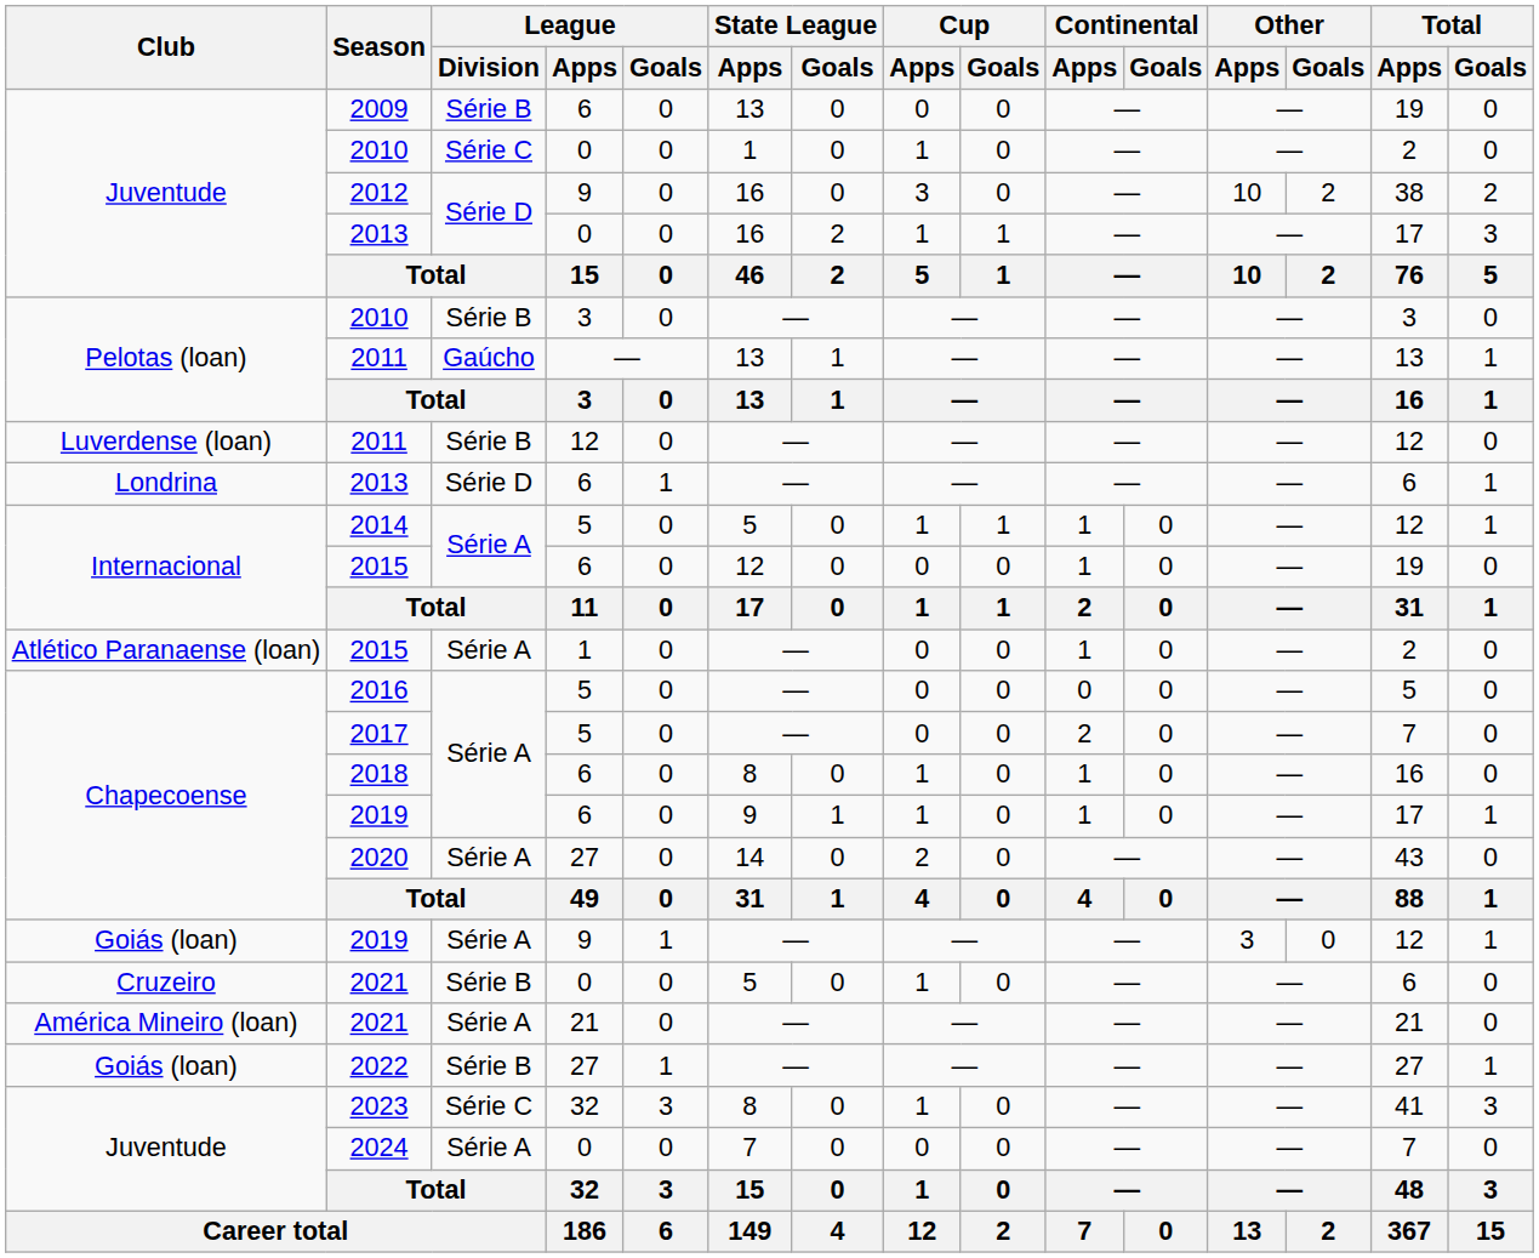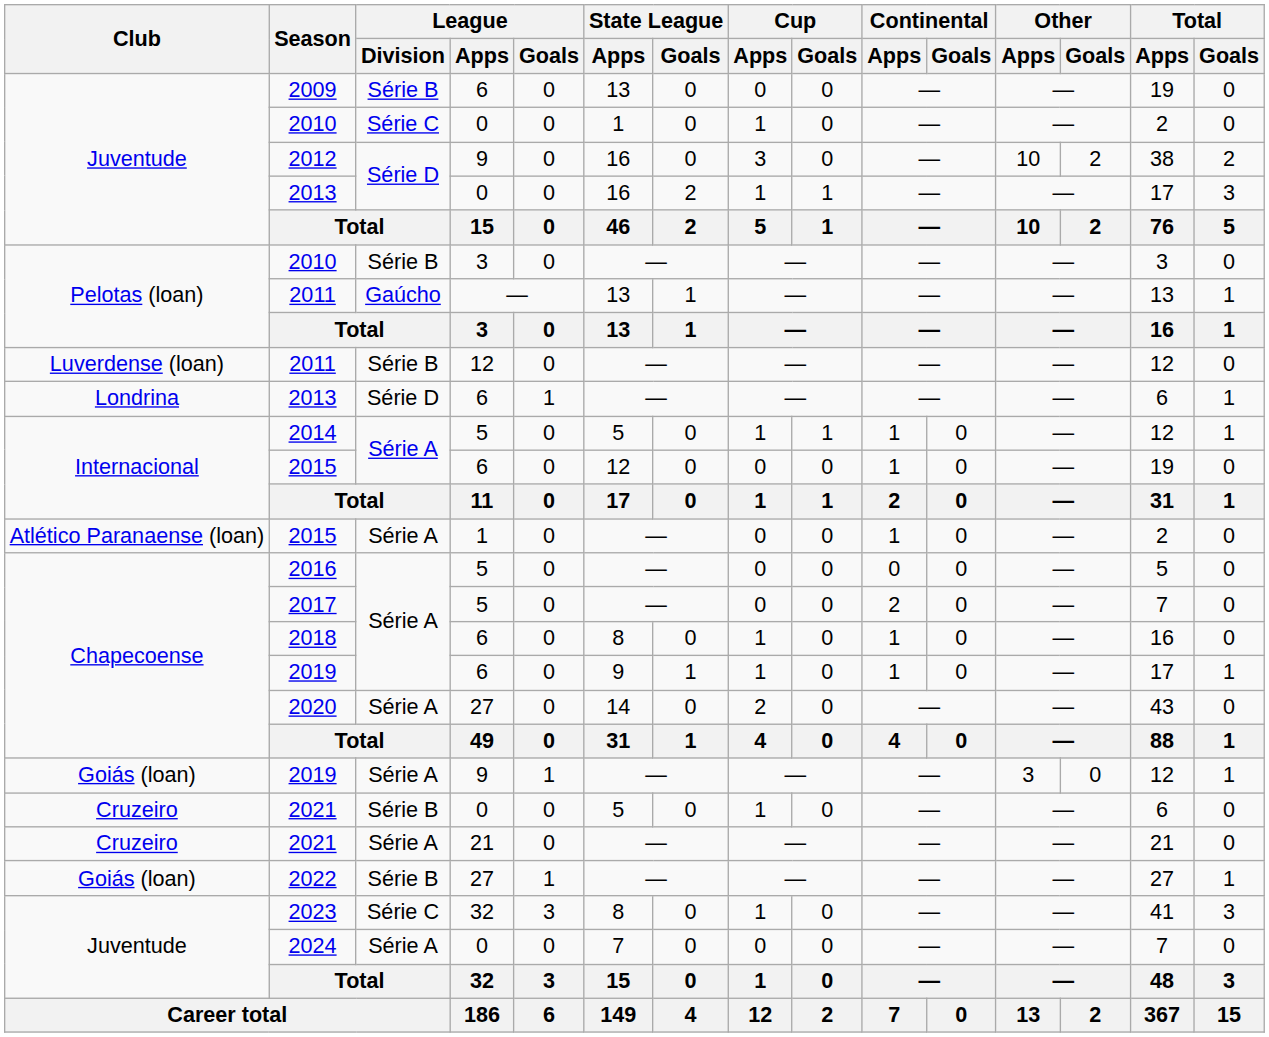 <table class="wikitable" style="text-align: center;">
 <tr>
 <th rowspan="2">Club</th>
 <th rowspan="2">Season</th>
 <th colspan="3">League</th>
 <th colspan="2">State League</th>
 <th colspan="2">Cup</th>
 <th colspan="2">Continental</th>
 <th colspan="2">Other</th>
 <th colspan="2">Total</th>
 </tr>
 <tr>
 <th>Division</th>
 <th>Apps</th>
 <th>Goals</th>
 <th>Apps</th>
 <th>Goals</th>
 <th>Apps</th>
 <th>Goals</th>
 <th>Apps</th>
 <th>Goals</th>
 <th>Apps</th>
 <th>Goals</th>
 <th>Apps</th>
 <th>Goals</th>
 </tr>
 <tr>
 <td rowspan="5" valign="center"><a href='#'>Juventude</a></td>
 <td><a href='#'>2009</a></td>
 <td><a href='#'>Série B</a></td>
 <td>6</td>
 <td>0</td>
 <td>13</td>
 <td>0</td>
 <td>0</td>
 <td>0</td>
 <td colspan="2">—</td>
 <td colspan="2">—</td>
 <td>19</td>
 <td>0</td>
 </tr>
 <tr>
 <td><a href='#'>2010</a></td>
 <td><a href='#'>Série C</a></td>
 <td>0</td>
 <td>0</td>
 <td>1</td>
 <td>0</td>
 <td>1</td>
 <td>0</td>
 <td colspan="2">—</td>
 <td colspan="2">—</td>
 <td>2</td>
 <td>0</td>
 </tr>
 <tr>
 <td><a href='#'>2012</a></td>
 <td rowspan="2"><a href='#'>Série D</a></td>
 <td>9</td>
 <td>0</td>
 <td>16</td>
 <td>0</td>
 <td>3</td>
 <td>0</td>
 <td colspan="2">—</td>
 <td>10</td>
 <td>2</td>
 <td>38</td>
 <td>2</td>
 </tr>
 <tr>
 <td><a href='#'>2013</a></td>
 <td>0</td>
 <td>0</td>
 <td>16</td>
 <td>2</td>
 <td>1</td>
 <td>1</td>
 <td colspan="2">—</td>
 <td colspan="2">—</td>
 <td>17</td>
 <td>3</td>
 </tr>
 <tr>
 <th colspan="2">Total</th>
 <th>15</th>
 <th>0</th>
 <th>46</th>
 <th>2</th>
 <th>5</th>
 <th>1</th>
 <th colspan="2">—</th>
 <th>10</th>
 <th>2</th>
 <th>76</th>
 <th>5</th>
 </tr>
 <tr>
 <td rowspan="3" valign="center"><a href='#'>Pelotas</a> (loan)</td>
 <td><a href='#'>2010</a></td>
 <td>Série B</td>
 <td>3</td>
 <td>0</td>
 <td colspan="2">—</td>
 <td colspan="2">—</td>
 <td colspan="2">—</td>
 <td colspan="2">—</td>
 <td>3</td>
 <td>0</td>
 </tr>
 <tr>
 <td><a href='#'>2011</a></td>
 <td><a href='#'>Gaúcho</a></td>
 <td colspan="2">—</td>
 <td>13</td>
 <td>1</td>
 <td colspan="2">—</td>
 <td colspan="2">—</td>
 <td colspan="2">—</td>
 <td>13</td>
 <td>1</td>
 </tr>
 <tr>
 <th colspan="2">Total</th>
 <th>3</th>
 <th>0</th>
 <th>13</th>
 <th>1</th>
 <th colspan="2">—</th>
 <th colspan="2">—</th>
 <th colspan="2">—</th>
 <th>16</th>
 <th>1</th>
 </tr>
 <tr>
 <td valign="center"><a href='#'>Luverdense</a> (loan)</td>
 <td><a href='#'>2011</a></td>
 <td>Série B</td>
 <td>12</td>
 <td>0</td>
 <td colspan="2">—</td>
 <td colspan="2">—</td>
 <td colspan="2">—</td>
 <td colspan="2">—</td>
 <td>12</td>
 <td>0</td>
 </tr>
 <tr>
 <td valign="center"><a href='#'>Londrina</a></td>
 <td><a href='#'>2013</a></td>
 <td>Série D</td>
 <td>6</td>
 <td>1</td>
 <td colspan="2">—</td>
 <td colspan="2">—</td>
 <td colspan="2">—</td>
 <td colspan="2">—</td>
 <td>6</td>
 <td>1</td>
 </tr>
 <tr>
 <td rowspan="3" valign="center"><a href='#'>Internacional</a></td>
 <td><a href='#'>2014</a></td>
 <td rowspan="2"><a href='#'>Série A</a></td>
 <td>5</td>
 <td>0</td>
 <td>5</td>
 <td>0</td>
 <td>1</td>
 <td>1</td>
 <td>1</td>
 <td>0</td>
 <td colspan="2">—</td>
 <td>12</td>
 <td>1</td>
 </tr>
 <tr>
 <td><a href='#'>2015</a></td>
 <td>6</td>
 <td>0</td>
 <td>12</td>
 <td>0</td>
 <td>0</td>
 <td>0</td>
 <td>1</td>
 <td>0</td>
 <td colspan="2">—</td>
 <td>19</td>
 <td>0</td>
 </tr>
 <tr>
 <th colspan="2">Total</th>
 <th>11</th>
 <th>0</th>
 <th>17</th>
 <th>0</th>
 <th>1</th>
 <th>1</th>
 <th>2</th>
 <th>0</th>
 <th colspan="2">—</th>
 <th>31</th>
 <th>1</th>
 </tr>
 <tr>
 <td valign="center"><a href='#'>Atlético Paranaense</a> (loan)</td>
 <td><a href='#'>2015</a></td>
 <td>Série A</td>
 <td>1</td>
 <td>0</td>
 <td colspan="2">—</td>
 <td>0</td>
 <td>0</td>
 <td>1</td>
 <td>0</td>
 <td colspan="2">—</td>
 <td>2</td>
 <td>0</td>
 </tr>
 <tr>
 <td rowspan="6" valign="center"><a href='#'>Chapecoense</a></td>
 <td><a href='#'>2016</a></td>
 <td rowspan="4">Série A</td>
 <td>5</td>
 <td>0</td>
 <td colspan="2">—</td>
 <td>0</td>
 <td>0</td>
 <td>0</td>
 <td>0</td>
 <td colspan="2">—</td>
 <td>5</td>
 <td>0</td>
 </tr>
 <tr>
 <td><a href='#'>2017</a></td>
 <td>5</td>
 <td>0</td>
 <td colspan="2">—</td>
 <td>0</td>
 <td>0</td>
 <td>2</td>
 <td>0</td>
 <td colspan="2">—</td>
 <td>7</td>
 <td>0</td>
 </tr>
 <tr>
 <td><a href='#'>2018</a></td>
 <td>6</td>
 <td>0</td>
 <td>8</td>
 <td>0</td>
 <td>1</td>
 <td>0</td>
 <td>1</td>
 <td>0</td>
 <td colspan="2">—</td>
 <td>16</td>
 <td>0</td>
 </tr>
 <tr>
 <td><a href='#'>2019</a></td>
 <td>6</td>
 <td>0</td>
 <td>9</td>
 <td>1</td>
 <td>1</td>
 <td>0</td>
 <td>1</td>
 <td>0</td>
 <td colspan="2">—</td>
 <td>17</td>
 <td>1</td>
 </tr>
 <tr>
 <td><a href='#'>2020</a></td>
 <td>Série A</td>
 <td>27</td>
 <td>0</td>
 <td>14</td>
 <td>0</td>
 <td>2</td>
 <td>0</td>
 <td colspan="2">—</td>
 <td colspan="2">—</td>
 <td>43</td>
 <td>0</td>
 </tr>
 <tr>
 <th colspan="2">Total</th>
 <th>49</th>
 <th>0</th>
 <th>31</th>
 <th>1</th>
 <th>4</th>
 <th>0</th>
 <th>4</th>
 <th>0</th>
 <th colspan="2">—</th>
 <th>88</th>
 <th>1</th>
 </tr>
 <tr>
 <td valign="center"><a href='#'>Goiás</a> (loan)</td>
 <td><a href='#'>2019</a></td>
 <td>Série A</td>
 <td>9</td>
 <td>1</td>
 <td colspan="2">—</td>
 <td colspan="2">—</td>
 <td colspan="2">—</td>
 <td>3</td>
 <td>0</td>
 <td>12</td>
 <td>1</td>
 </tr>
 <tr>
 <td valign="center"><a href='#'>Cruzeiro</a></td>
 <td><a href='#'>2021</a></td>
 <td>Série B</td>
 <td>0</td>
 <td>0</td>
 <td>5</td>
 <td>0</td>
 <td>1</td>
 <td>0</td>
 <td colspan="2">—</td>
 <td colspan="2">—</td>
 <td>6</td>
 <td>0</td>
 </tr>
 <tr>
-<td valign="center"><a href='#'>América Mineiro</a> (loan)</td>
+<td valign="center"><a href='#'>Cruzeiro</a></td>
 <td><a href='#'>2021</a></td>
 <td>Série A</td>
 <td>21</td>
 <td>0</td>
 <td colspan="2">—</td>
 <td colspan="2">—</td>
 <td colspan="2">—</td>
 <td colspan="2">—</td>
 <td>21</td>
 <td>0</td>
 </tr>
 <tr>
 <td valign="center"><a href='#'>Goiás</a> (loan)</td>
 <td><a href='#'>2022</a></td>
 <td>Série B</td>
 <td>27</td>
 <td>1</td>
 <td colspan="2">—</td>
 <td colspan="2">—</td>
 <td colspan="2">—</td>
 <td colspan="2">—</td>
 <td>27</td>
 <td>1</td>
 </tr>
 <tr>
 <td rowspan="3" valign="center">Juventude</td>
 <td><a href='#'>2023</a></td>
 <td>Série C</td>
 <td>32</td>
 <td>3</td>
 <td>8</td>
 <td>0</td>
 <td>1</td>
 <td>0</td>
 <td colspan="2">—</td>
 <td colspan="2">—</td>
 <td>41</td>
 <td>3</td>
 </tr>
 <tr>
 <td><a href='#'>2024</a></td>
 <td>Série A</td>
 <td>0</td>
 <td>0</td>
 <td>7</td>
 <td>0</td>
 <td>0</td>
 <td>0</td>
 <td colspan="2">—</td>
 <td colspan="2">—</td>
 <td>7</td>
 <td>0</td>
 </tr>
 <tr>
 <th colspan="2">Total</th>
 <th>32</th>
 <th>3</th>
 <th>15</th>
 <th>0</th>
 <th>1</th>
 <th>0</th>
 <th colspan="2">—</th>
 <th colspan="2">—</th>
 <th>48</th>
 <th>3</th>
 </tr>
 <tr>
 <th colspan="3">Career total</th>
 <th>186</th>
 <th>6</th>
 <th>149</th>
 <th>4</th>
 <th>12</th>
 <th>2</th>
 <th>7</th>
 <th>0</th>
 <th>13</th>
 <th>2</th>
 <th>367</th>
 <th>15</th>
 </tr>
 </table>
